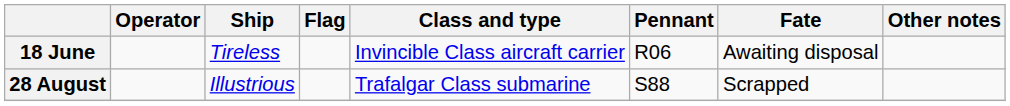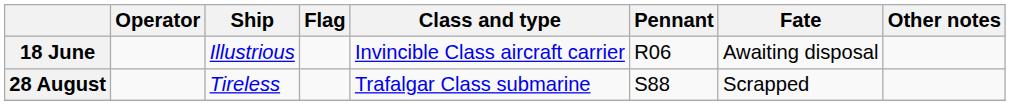 <table Class="wikitable">
 <tr>
 <th></th>
 <th>Operator</th>
 <th>Ship</th>
 <th>Flag</th>
 <th>Class and type</th>
 <th>Pennant</th>
 <th>Fate</th>
 <th>Other notes</th>
 </tr>
 <tr ---->
 <th>18 June</th>
 <td></td>
-<td><a href='#'><em>Tireless</em></a></td>
+<td><a href='#'><em>Illustrious</em></a></td>
 <td></td>
 <td><a href='#'>Invincible Class aircraft carrier</a></td>
 <td>R06</td>
 <td>Awaiting disposal</td>
 <td></td>
 </tr>
 <tr ---->
 <th>28 August</th>
 <td></td>
-<td><a href='#'><em>Illustrious</em></a></td>
+<td><a href='#'><em>Tireless</em></a></td>
 <td></td>
 <td><a href='#'>Trafalgar Class submarine</a></td>
 <td>S88</td>
 <td>Scrapped</td>
 <td></td>
 </tr>
 <tr ---->
 </tr>
 </table>
